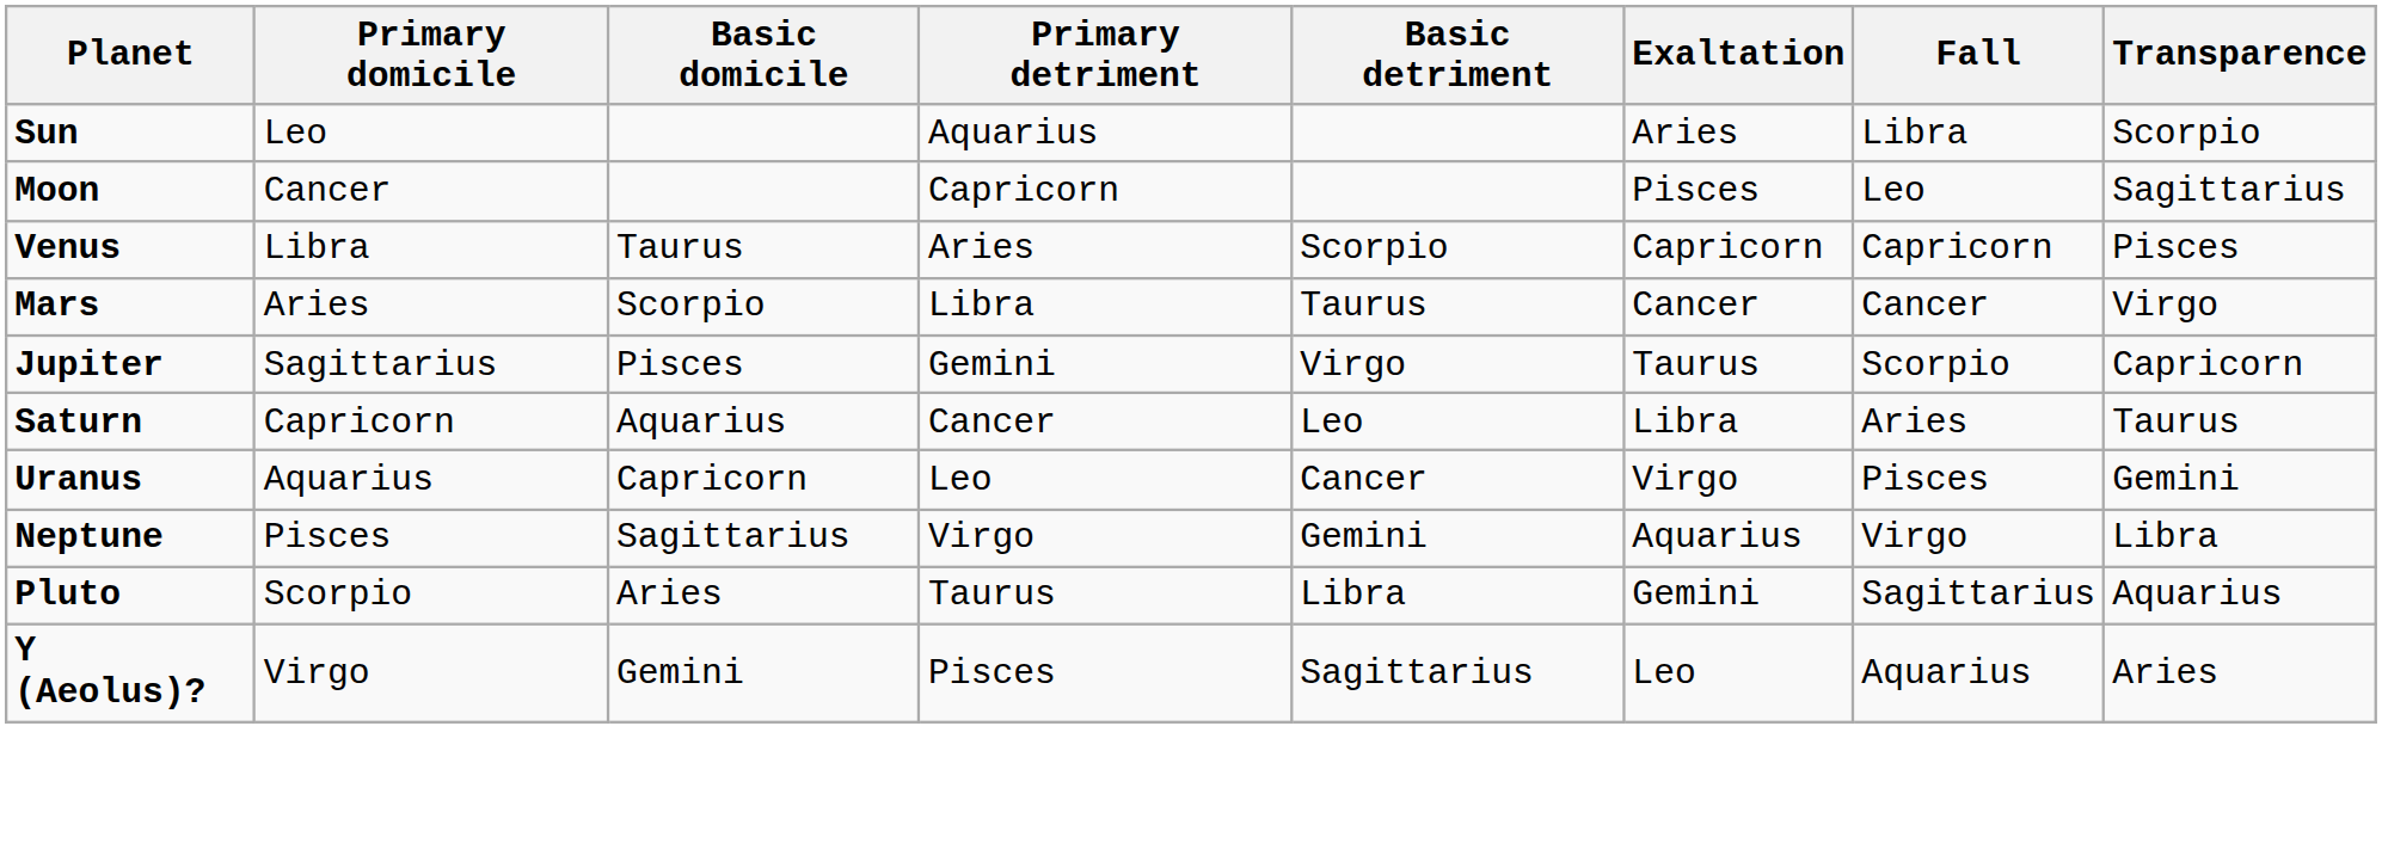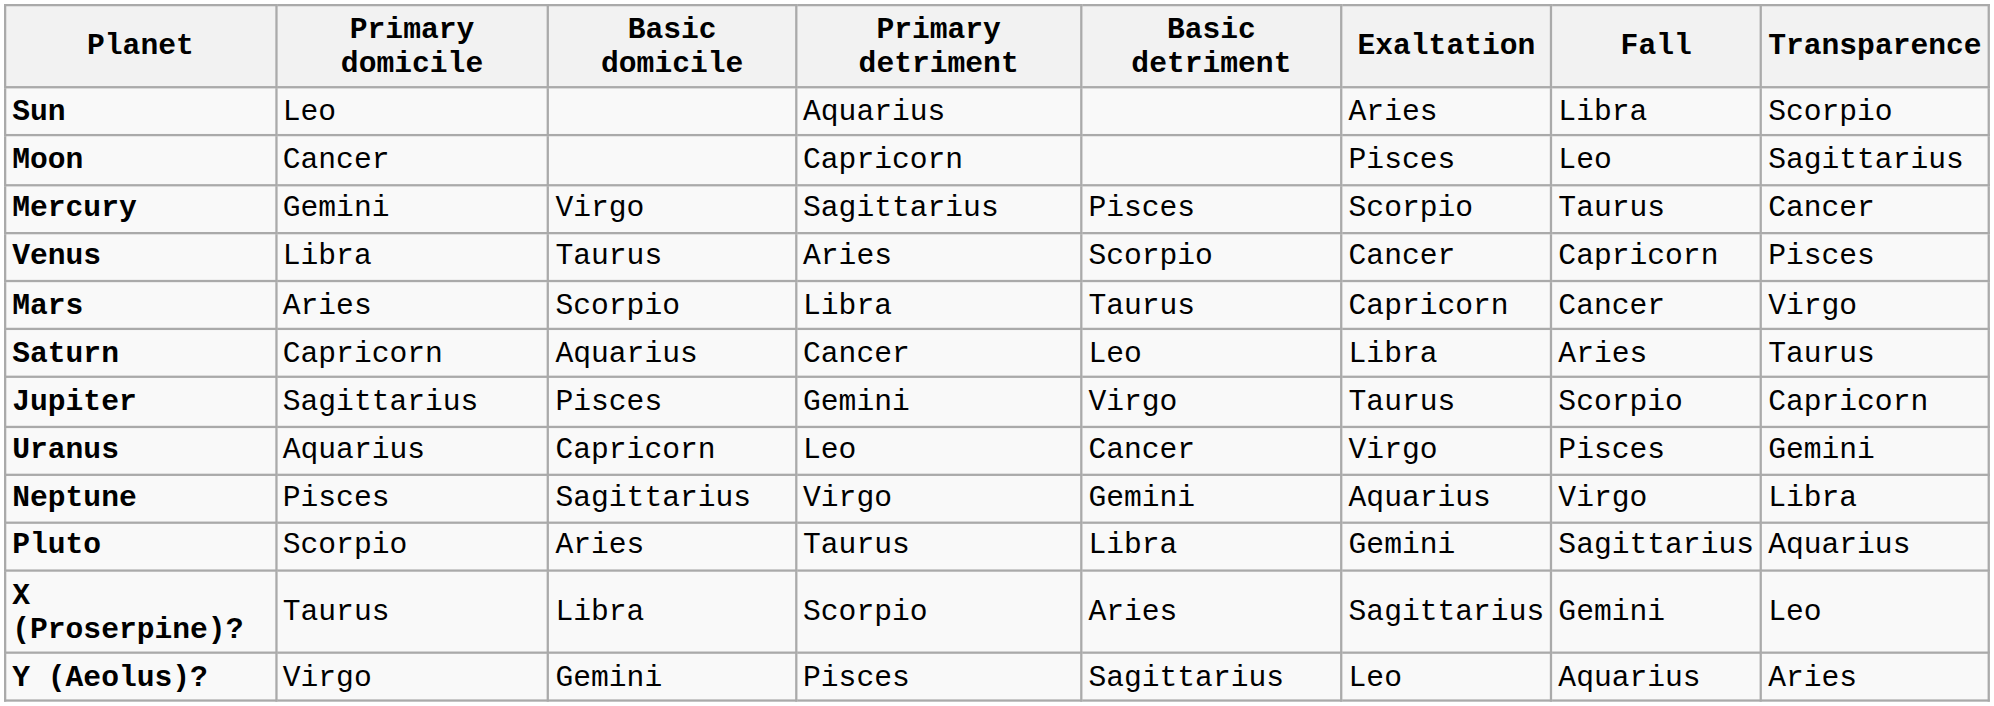 <table class="wikitable">
 <tr>
 <th>Planet</th>
 <th>Primary domicile</th>
 <th>Basic domicile</th>
 <th>Primary detriment</th>
 <th>Basic detriment</th>
 <th>Exaltation</th>
 <th>Fall</th>
 <th>Transparence</th>
 </tr>
 <tr>
 <td><strong>Sun</strong></td>
 <td>Leo</td>
 <td></td>
 <td>Aquarius</td>
 <td></td>
 <td>Aries</td>
 <td>Libra</td>
 <td>Scorpio</td>
 </tr>
 <tr>
 <td><strong>Moon</strong></td>
 <td>Cancer</td>
 <td></td>
 <td>Capricorn</td>
 <td></td>
 <td>Pisces</td>
 <td>Leo</td>
 <td>Sagittarius</td>
 </tr>
 <tr>
+<td><strong>Mercury</strong></td>
+<td>Gemini</td>
+<td>Virgo</td>
+<td>Sagittarius</td>
+<td>Pisces</td>
+<td>Scorpio</td>
+<td>Taurus</td>
+<td>Cancer</td>
+</tr>
+<tr>
 <td><strong>Venus</strong></td>
 <td>Libra</td>
 <td>Taurus</td>
 <td>Aries</td>
 <td>Scorpio</td>
-<td>Capricorn</td>
+<td>Cancer</td>
 <td>Capricorn</td>
 <td>Pisces</td>
 </tr>
 <tr>
 <td><strong>Mars</strong></td>
 <td>Aries</td>
 <td>Scorpio</td>
 <td>Libra</td>
 <td>Taurus</td>
-<td>Cancer</td>
+<td>Capricorn</td>
 <td>Cancer</td>
 <td>Virgo</td>
+</tr>
+<tr>
+<td><strong>Saturn</strong></td>
+<td>Capricorn</td>
+<td>Aquarius</td>
+<td>Cancer</td>
+<td>Leo</td>
+<td>Libra</td>
+<td>Aries</td>
+<td>Taurus</td>
 </tr>
 <tr>
 <td><strong>Jupiter</strong></td>
 <td>Sagittarius</td>
 <td>Pisces</td>
 <td>Gemini</td>
 <td>Virgo</td>
 <td>Taurus</td>
 <td>Scorpio</td>
 <td>Capricorn</td>
-</tr>
-<tr>
-<td><strong>Saturn</strong></td>
-<td>Capricorn</td>
-<td>Aquarius</td>
-<td>Cancer</td>
-<td>Leo</td>
-<td>Libra</td>
-<td>Aries</td>
-<td>Taurus</td>
 </tr>
 <tr>
 <td><strong>Uranus</strong></td>
 <td>Aquarius</td>
 <td>Capricorn</td>
 <td>Leo</td>
 <td>Cancer</td>
 <td>Virgo</td>
 <td>Pisces</td>
 <td>Gemini</td>
 </tr>
 <tr>
 <td><strong>Neptune</strong></td>
 <td>Pisces</td>
 <td>Sagittarius</td>
 <td>Virgo</td>
 <td>Gemini</td>
 <td>Aquarius</td>
 <td>Virgo</td>
 <td>Libra</td>
 </tr>
 <tr>
 <td><strong>Pluto</strong></td>
 <td>Scorpio</td>
 <td>Aries</td>
 <td>Taurus</td>
 <td>Libra</td>
 <td>Gemini</td>
 <td>Sagittarius</td>
 <td>Aquarius</td>
 </tr>
 <tr>
+<td><strong>X (Proserpine)?</strong></td>
+<td>Taurus</td>
+<td>Libra</td>
+<td>Scorpio</td>
+<td>Aries</td>
+<td>Sagittarius</td>
+<td>Gemini</td>
+<td>Leo</td>
+</tr>
+<tr>
 <td><strong>Y (Aeolus)?</strong></td>
 <td>Virgo</td>
 <td>Gemini</td>
 <td>Pisces</td>
 <td>Sagittarius</td>
 <td>Leo</td>
 <td>Aquarius</td>
 <td>Aries</td>
 </tr>
 </table>
